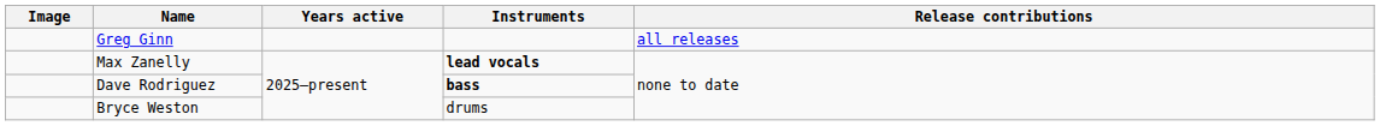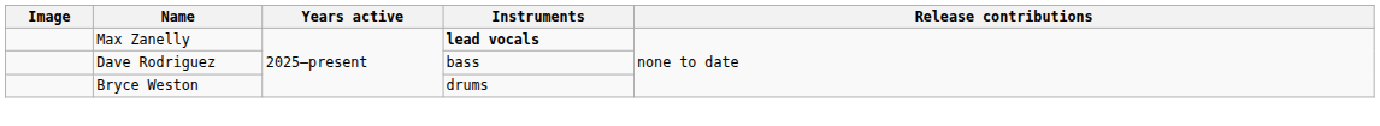 <table class="wikitable" width="100%" border="1">
 <tr>
 <th width="75">Image</th>
 <th width="150">Name</th>
 <th width="160">Years active</th>
 <th width="170">Instruments</th>
 <th>Release contributions</th>
-</tr>
-<tr>
-<td></td>
-<td><a href='#'>Greg Ginn</a></td>
-<td></td>
-<td></td>
-<td><a href='#'>all releases</a></td>
 </tr>
 <tr>
 <td></td>
 <td>Max Zanelly</td>
 <td rowspan="3">2025–present</td>
 <td><strong>lead vocals</strong></td>
 <td rowspan="3">none to date</td>
 </tr>
 <tr>
 <td></td>
 <td>Dave Rodriguez</td>
-<td><strong>bass</strong></td>
+<td>bass</td>
 </tr>
 <tr>
 <td></td>
 <td>Bryce Weston</td>
 <td>drums</td>
 </tr>
 </table>
